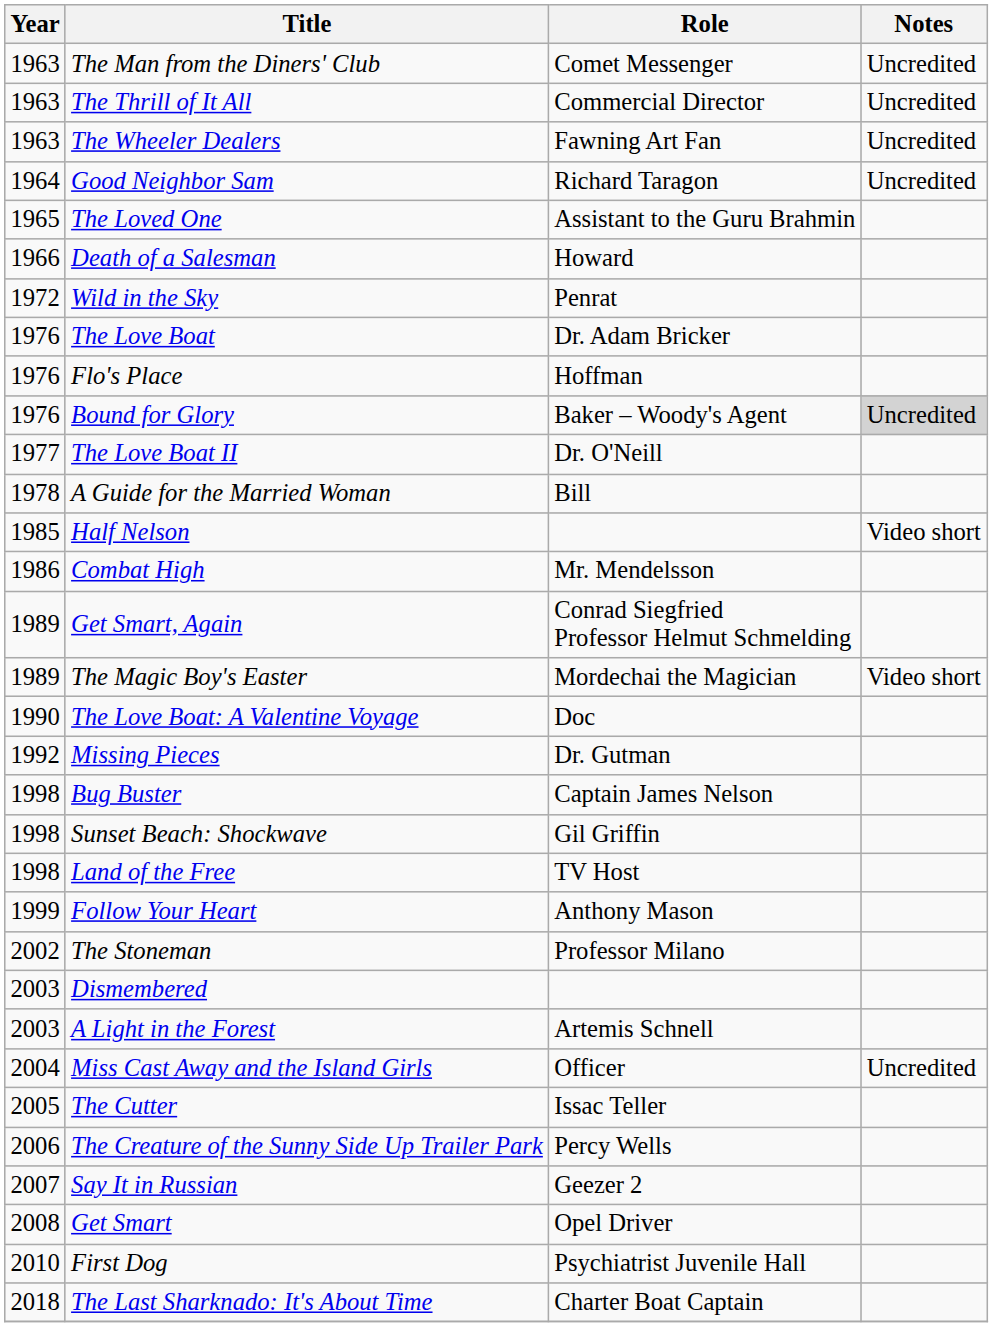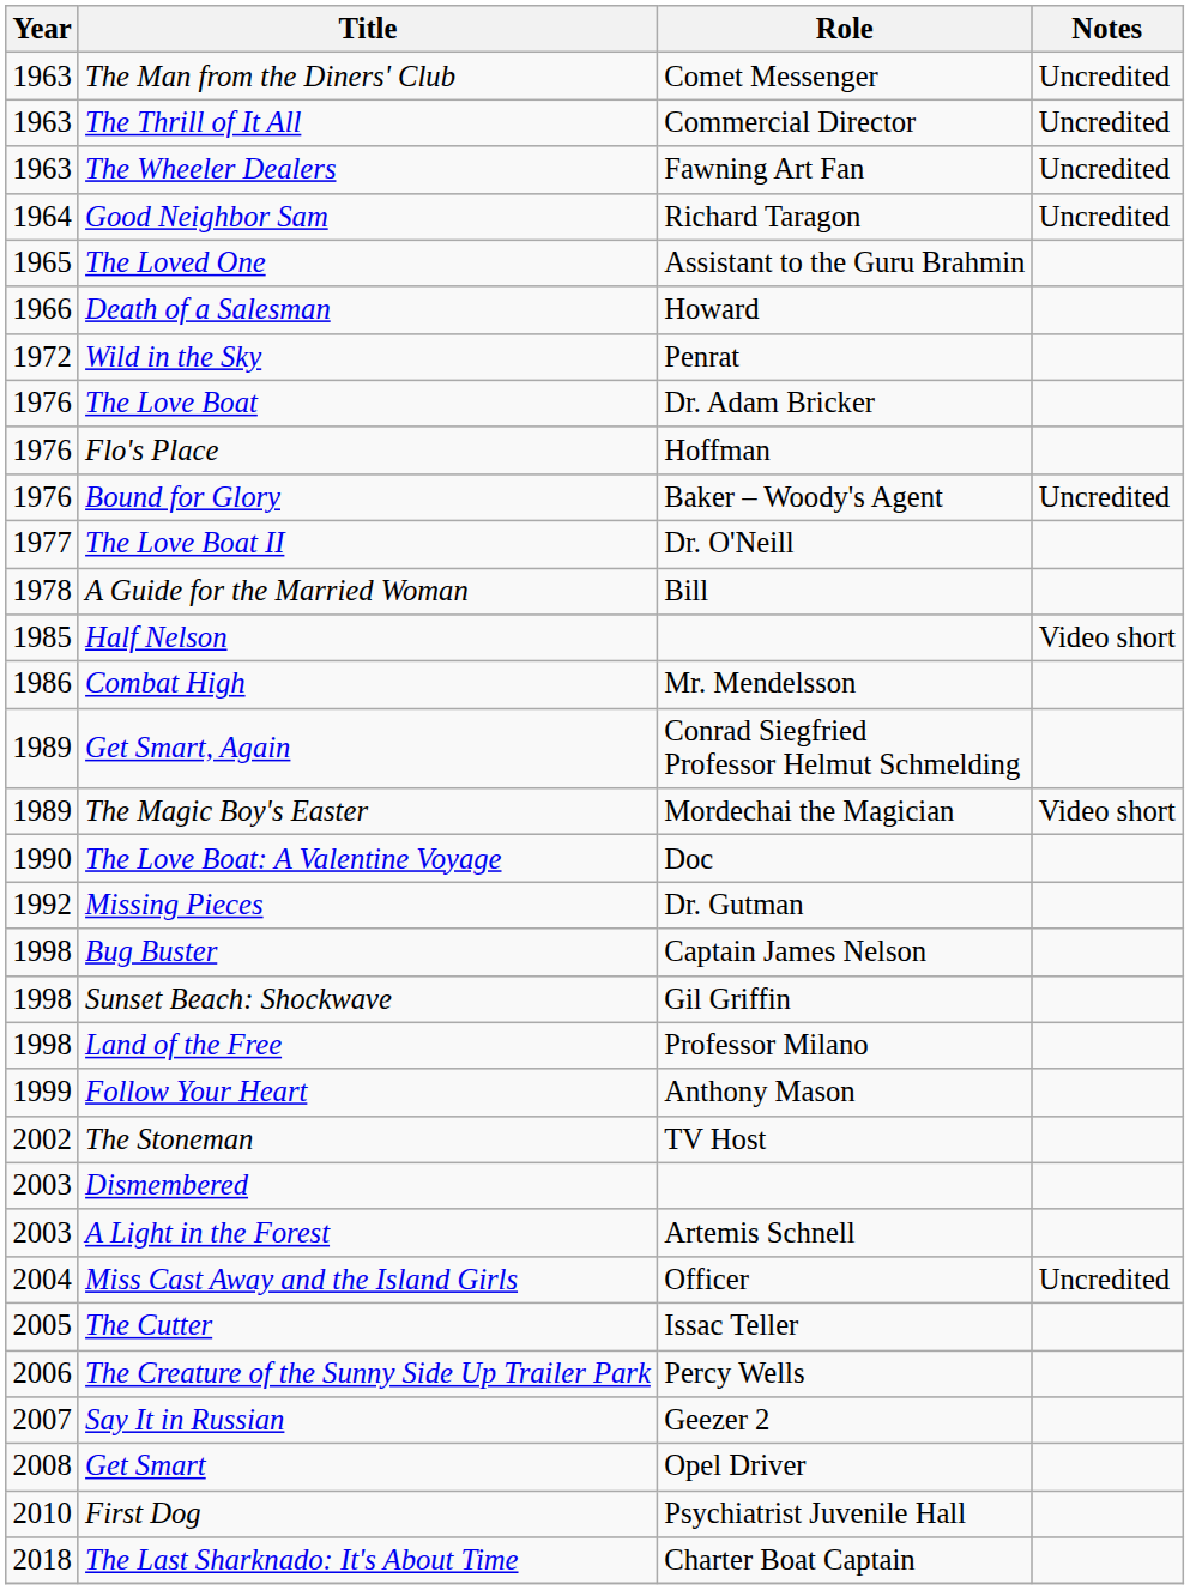 <table class="wikitable sortable">
 <tr>
 <th>Year</th>
 <th>Title</th>
 <th>Role</th>
 <th class="unsortable">Notes</th>
 </tr>
 <tr>
 <td>1963</td>
 <td><em>The Man from the Diners' Club</em></td>
 <td>Comet Messenger</td>
 <td>Uncredited</td>
 </tr>
 <tr>
 <td>1963</td>
 <td><em><a href='#'>The Thrill of It All</a></em></td>
 <td>Commercial Director</td>
 <td>Uncredited</td>
 </tr>
 <tr>
 <td>1963</td>
 <td><em><a href='#'>The Wheeler Dealers</a></em></td>
 <td>Fawning Art Fan</td>
 <td>Uncredited</td>
 </tr>
 <tr>
 <td>1964</td>
 <td><em><a href='#'>Good Neighbor Sam</a></em></td>
 <td>Richard Taragon</td>
 <td>Uncredited</td>
 </tr>
 <tr>
 <td>1965</td>
 <td><em><a href='#'>The Loved One</a></em></td>
 <td>Assistant to the Guru Brahmin</td>
 <td></td>
 </tr>
 <tr>
 <td>1966</td>
 <td><em><a href='#'>Death of a Salesman</a></em></td>
 <td>Howard</td>
 <td></td>
 </tr>
 <tr>
 <td>1972</td>
 <td><em><a href='#'>Wild in the Sky</a></em></td>
 <td>Penrat</td>
 <td></td>
 </tr>
 <tr>
 <td>1976</td>
 <td><em><a href='#'>The Love Boat</a></em></td>
 <td>Dr. Adam Bricker</td>
 <td></td>
 </tr>
 <tr>
 <td>1976</td>
 <td><em>Flo's Place</em></td>
 <td>Hoffman</td>
 <td></td>
 </tr>
 <tr>
 <td>1976</td>
 <td><em><a href='#'>Bound for Glory</a></em></td>
 <td>Baker – Woody's Agent</td>
-<td style="background: lightgrey;">Uncredited</td>
+<td>Uncredited</td>
 </tr>
 <tr>
 <td>1977</td>
 <td><em><a href='#'>The Love Boat II</a></em></td>
 <td>Dr. O'Neill</td>
 <td></td>
 </tr>
 <tr>
 <td>1978</td>
 <td><em>A Guide for the Married Woman</em></td>
 <td>Bill</td>
 <td></td>
 </tr>
 <tr>
 <td>1985</td>
 <td><em><a href='#'>Half Nelson</a></em></td>
 <td></td>
 <td>Video short</td>
 </tr>
 <tr>
 <td>1986</td>
 <td><em><a href='#'>Combat High</a></em></td>
 <td>Mr. Mendelsson</td>
 <td></td>
 </tr>
 <tr>
 <td>1989</td>
 <td><em><a href='#'>Get Smart, Again</a></em></td>
 <td>Conrad Siegfried<br>Professor Helmut Schmelding</td>
 <td></td>
 </tr>
 <tr>
 <td>1989</td>
 <td><em>The Magic Boy's Easter</em></td>
 <td>Mordechai the Magician</td>
 <td>Video short</td>
 </tr>
 <tr>
 <td>1990</td>
 <td><em><a href='#'>The Love Boat: A Valentine Voyage</a></em></td>
 <td>Doc</td>
 <td></td>
 </tr>
 <tr>
 <td>1992</td>
 <td><em><a href='#'>Missing Pieces</a></em></td>
 <td>Dr. Gutman</td>
 <td></td>
 </tr>
 <tr>
 <td>1998</td>
 <td><em><a href='#'>Bug Buster</a></em></td>
 <td>Captain James Nelson</td>
 <td></td>
 </tr>
 <tr>
 <td>1998</td>
 <td><em>Sunset Beach: Shockwave</em></td>
 <td>Gil Griffin</td>
 <td></td>
 </tr>
 <tr>
 <td>1998</td>
 <td><em><a href='#'>Land of the Free</a></em></td>
-<td>TV Host</td>
+<td>Professor Milano</td>
 <td></td>
 </tr>
 <tr>
 <td>1999</td>
 <td><em><a href='#'>Follow Your Heart</a></em></td>
 <td>Anthony Mason</td>
 <td></td>
 </tr>
 <tr>
 <td>2002</td>
 <td><em>The Stoneman</em></td>
-<td>Professor Milano</td>
+<td>TV Host</td>
 <td></td>
 </tr>
 <tr>
 <td>2003</td>
 <td><em><a href='#'>Dismembered</a></em></td>
 <td></td>
 <td></td>
 </tr>
 <tr>
 <td>2003</td>
 <td><em><a href='#'>A Light in the Forest</a></em></td>
 <td>Artemis Schnell</td>
 <td></td>
 </tr>
 <tr>
 <td>2004</td>
 <td><em><a href='#'>Miss Cast Away and the Island Girls</a></em></td>
 <td>Officer</td>
 <td>Uncredited</td>
 </tr>
 <tr>
 <td>2005</td>
 <td><em><a href='#'>The Cutter</a></em></td>
 <td>Issac Teller</td>
 <td></td>
 </tr>
 <tr>
 <td>2006</td>
 <td><em><a href='#'>The Creature of the Sunny Side Up Trailer Park</a></em></td>
 <td>Percy Wells</td>
 <td></td>
 </tr>
 <tr>
 <td>2007</td>
 <td><em><a href='#'>Say It in Russian</a></em></td>
 <td>Geezer 2</td>
 <td></td>
 </tr>
 <tr>
 <td>2008</td>
 <td><em><a href='#'>Get Smart</a></em></td>
 <td>Opel Driver</td>
 <td></td>
 </tr>
 <tr>
 <td>2010</td>
 <td><em>First Dog</em></td>
 <td>Psychiatrist Juvenile Hall</td>
 <td></td>
 </tr>
 <tr>
 <td>2018</td>
 <td><em><a href='#'>The Last Sharknado: It's About Time</a></em></td>
 <td>Charter Boat Captain</td>
 <td></td>
 </tr>
 <tr>
 </tr>
 </table>
